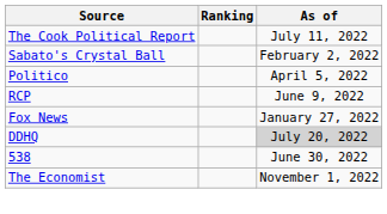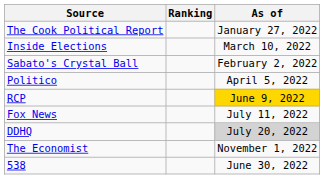 <table class="wikitable" style="text-align:center">
 <tr>
 <th>Source</th>
 <th>Ranking</th>
 <th>As of</th>
 </tr>
 <tr>
 <td align=left><a href='#'>The Cook Political Report</a></td>
 <td></td>
-<td>July 11, 2022</td>
+<td>January 27, 2022</td>
+</tr>
+<tr>
+<td align=left><a href='#'>Inside Elections</a></td>
+<td></td>
+<td>March 10, 2022</td>
 </tr>
 <tr>
 <td align=left><a href='#'>Sabato's Crystal Ball</a></td>
 <td></td>
 <td>February 2, 2022</td>
 </tr>
 <tr>
 <td align="left"><a href='#'>Politico</a></td>
 <td></td>
 <td>April 5, 2022</td>
 </tr>
 <tr>
 <td align="left"><a href='#'>RCP</a></td>
 <td></td>
-<td>June 9, 2022</td>
+<td style="background: gold;">June 9, 2022</td>
 </tr>
 <tr>
 <td align=left><a href='#'>Fox News</a></td>
 <td></td>
-<td>January 27, 2022</td>
+<td>July 11, 2022</td>
 </tr>
 <tr>
 <td align="left"><a href='#'>DDHQ</a></td>
 <td></td>
 <td style="background: lightgrey;">July 20, 2022</td>
 </tr>
 <tr>
+<td align="left"><a href='#'>The Economist</a></td>
+<td></td>
+<td>November 1, 2022</td>
+</tr>
+<tr>
 <td align="left"><a href='#'>538</a></td>
 <td></td>
 <td>June 30, 2022</td>
 </tr>
-<tr>
-<td align="left"><a href='#'>The Economist</a></td>
-<td></td>
-<td>November 1, 2022</td>
-</tr>
 </table>
